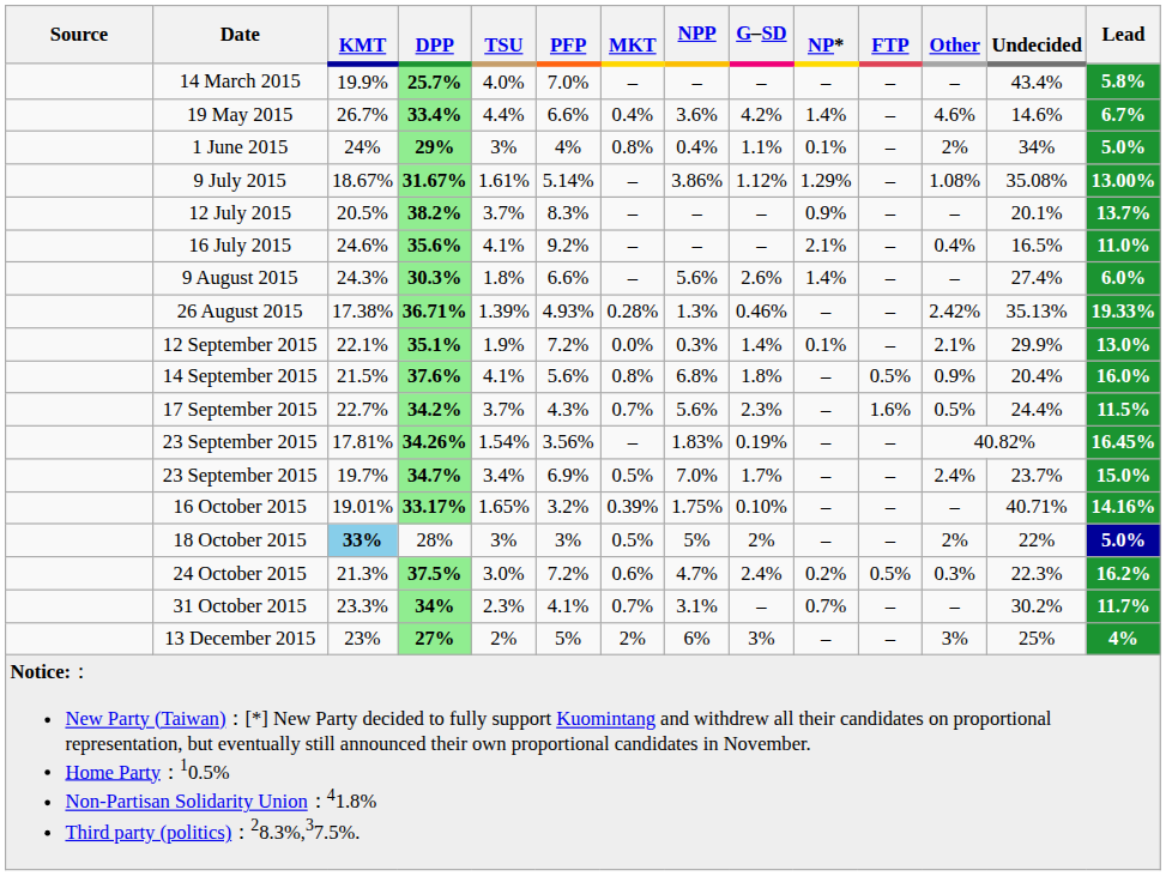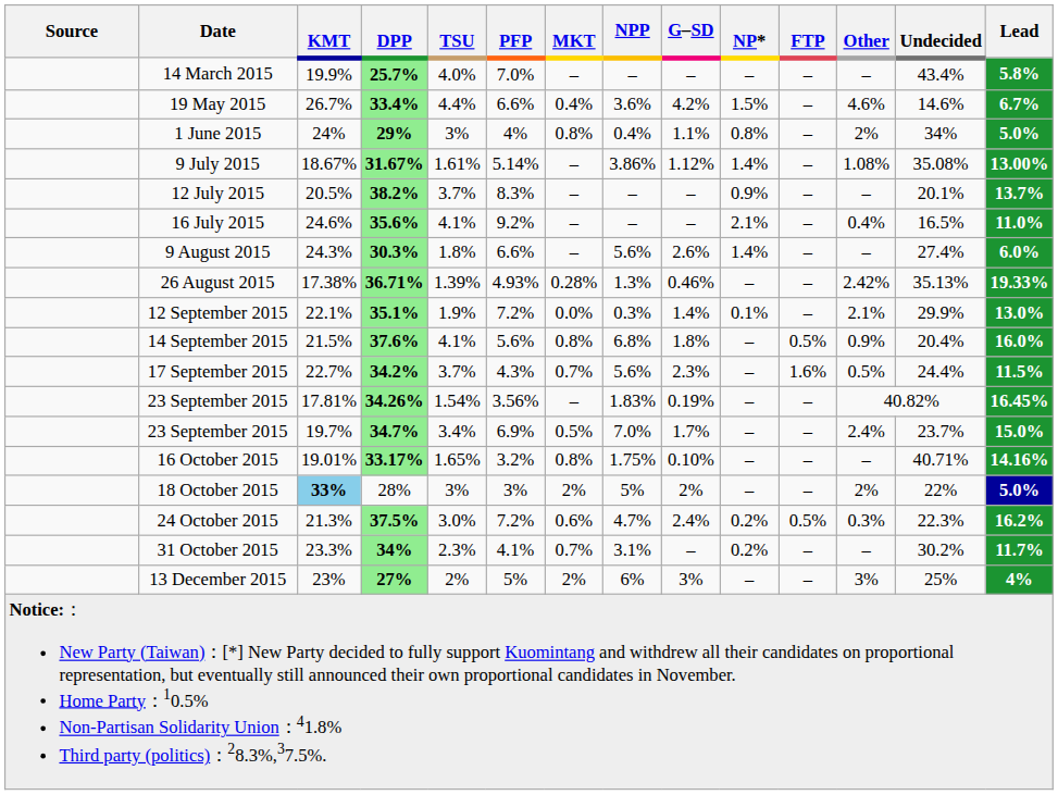 <table class="wikitable collapsible" style="text-align:center; font-size:90%;">
 <tr>
 <th style="width:100px;">Source</th>
 <th style="width:120px;">Date</th>
 <th style="width:40px; border-bottom:4px solid #000099;"><br><a href='#'>KMT</a></th>
 <th style="width:40px; border-bottom:4px solid #1B9431;"><br><a href='#'>DPP</a></th>
 <th style="width:40px; border-bottom:4px solid #C69E6A;"><br><a href='#'>TSU</a></th>
 <th style="width:40px; border-bottom:4px solid #FF6310;"><br><a href='#'>PFP</a></th>
 <th style="width:40px; border-bottom:4px solid #FFD700;"><br><a href='#'>MKT</a></th>
 <th style="width:40px; border-bottom:4px solid #FBBE01;"><a href='#'>NPP</a></th>
 <th style="width:40px; border-bottom:4px solid #F00078;"><a href='#'>G</a>–<a href='#'>SD</a></th>
 <th style="width:40px; border-bottom:4px solid #FFDB00;"><br><a href='#'>NP</a>*</th>
 <th style="width:40px; border-bottom:4px solid #DF4356;"><br><a href='#'>FTP</a></th>
 <th style="width:40px; border-bottom:4px solid #A6A6A6;"><br><a href='#'>Other</a></th>
 <th style="width:40px; border-bottom:4px solid #707070;"><br>Undecided</th>
 <th style="width:40px">Lead</th>
 </tr>
 <tr>
 <td></td>
 <td>14 March 2015</td>
 <td>19.9%</td>
 <td style="background-color:#90ED90;"><strong>25.7%</strong></td>
 <td>4.0%</td>
 <td>7.0%</td>
 <td>–</td>
 <td>–</td>
 <td>–</td>
 <td>–</td>
 <td>–</td>
 <td>–</td>
 <td>43.4%</td>
 <td style="background:#1B9431; color:white"><strong>5.8%</strong></td>
 </tr>
 <tr>
 <td>  </td>
 <td>19 May 2015</td>
 <td>26.7%</td>
 <td style="background-color:#90ED90;"><strong>33.4%</strong></td>
 <td>4.4%</td>
 <td>6.6%</td>
 <td>0.4%</td>
 <td>3.6%</td>
 <td>4.2%</td>
-<td>1.4%</td>
+<td>1.5%</td>
 <td>–</td>
 <td>4.6%</td>
 <td>14.6%</td>
 <td style="background:#1B9431; color:white"><strong>6.7%</strong></td>
 </tr>
 <tr>
 <td>  </td>
 <td>1 June 2015</td>
 <td>24%</td>
 <td style="background-color:#90ED90;"><strong>29%</strong></td>
 <td>3%</td>
 <td>4%</td>
 <td>0.8%</td>
 <td>0.4%</td>
 <td>1.1%</td>
-<td>0.1%</td>
+<td>0.8%</td>
 <td>–</td>
 <td>2%</td>
 <td>34%</td>
 <td style="background:#1B9431; color:white"><strong>5.0%</strong></td>
 </tr>
 <tr>
 <td></td>
 <td>9 July 2015</td>
 <td>18.67%</td>
 <td style="background-color:#90ED90;"><strong>31.67%</strong></td>
 <td>1.61%</td>
 <td>5.14%</td>
 <td>–</td>
 <td>3.86%</td>
 <td>1.12%</td>
-<td>1.29%</td>
+<td>1.4%</td>
 <td>–</td>
 <td>1.08%</td>
 <td>35.08%</td>
 <td style="background:#1B9431; color:white"><strong>13.00%</strong></td>
 </tr>
 <tr>
 <td></td>
 <td>12 July 2015</td>
 <td>20.5%</td>
 <td style="background-color:#90ED90;"><strong>38.2%</strong></td>
 <td>3.7%</td>
 <td>8.3%</td>
 <td>–</td>
 <td>–</td>
 <td>–</td>
 <td>0.9%</td>
 <td>–</td>
 <td>–</td>
 <td>20.1%</td>
 <td style="background:#1B9431; color:white"><strong>13.7%</strong></td>
 </tr>
 <tr>
 <td>  </td>
 <td>16 July 2015</td>
 <td>24.6%</td>
 <td style="background-color:#90ED90;"><strong>35.6%</strong></td>
 <td>4.1%</td>
 <td>9.2%</td>
 <td>–</td>
 <td>–</td>
 <td>–</td>
 <td>2.1%</td>
 <td>–</td>
 <td>0.4%</td>
 <td>16.5%</td>
 <td style="background:#1B9431; color:white"><strong>11.0%</strong></td>
 </tr>
 <tr>
 <td></td>
 <td>9 August 2015</td>
 <td>24.3%</td>
 <td style="background-color:#90ED90;"><strong>30.3%</strong></td>
 <td>1.8%</td>
 <td>6.6%</td>
 <td>–</td>
 <td>5.6%</td>
 <td>2.6%</td>
 <td>1.4%</td>
 <td>–</td>
 <td>–</td>
 <td>27.4%</td>
 <td style="background:#1B9431; color:white"><strong>6.0%</strong></td>
 </tr>
 <tr>
 <td></td>
 <td>26 August 2015</td>
 <td>17.38%</td>
 <td style="background-color:#90ED90;"><strong>36.71%</strong></td>
 <td>1.39%</td>
 <td>4.93%</td>
 <td>0.28%</td>
 <td>1.3%</td>
 <td>0.46%</td>
 <td>–</td>
 <td>–</td>
 <td>2.42%</td>
 <td>35.13%</td>
 <td style="background:#1B9431; color:white"><strong>19.33%</strong></td>
 </tr>
 <tr>
 <td></td>
 <td>12 September 2015</td>
 <td>22.1%</td>
 <td style="background-color:#90ED90;"><strong>35.1%</strong></td>
 <td>1.9%</td>
 <td>7.2%</td>
 <td>0.0%</td>
 <td>0.3%</td>
 <td>1.4%</td>
 <td>0.1%</td>
 <td>–</td>
 <td>2.1%</td>
 <td>29.9%</td>
 <td style="background:#1B9431; color:white"><strong>13.0%</strong></td>
 </tr>
 <tr>
 <td></td>
 <td>14 September 2015</td>
 <td>21.5%</td>
 <td style="background-color:#90ED90;"><strong>37.6%</strong></td>
 <td>4.1%</td>
 <td>5.6%</td>
 <td>0.8%</td>
 <td>6.8%</td>
 <td>1.8%</td>
 <td>–</td>
 <td>0.5%</td>
 <td>0.9%</td>
 <td>20.4%</td>
 <td style="background:#1B9431; color:white"><strong>16.0%</strong></td>
 </tr>
 <tr>
 <td> </td>
 <td>17 September 2015</td>
 <td>22.7%</td>
 <td style="background-color:#90ED90;"><strong>34.2%</strong></td>
 <td>3.7%</td>
 <td>4.3%</td>
 <td>0.7%</td>
 <td>5.6%</td>
 <td>2.3%</td>
 <td>–</td>
 <td>1.6%</td>
 <td>0.5%</td>
 <td>24.4%</td>
 <td style="background:#1B9431; color:white"><strong>11.5%</strong></td>
 </tr>
 <tr>
 <td></td>
 <td>23 September 2015</td>
 <td>17.81%</td>
 <td style="background-color:#90ED90; "><strong>34.26%</strong></td>
 <td>1.54%</td>
 <td>3.56%</td>
 <td>–</td>
 <td>1.83%</td>
 <td>0.19%</td>
 <td>–</td>
 <td>–</td>
 <td colspan="2">40.82%</td>
 <td style="background:#1B9431; color:white"><strong>16.45%</strong></td>
 </tr>
 <tr>
 <td></td>
 <td>23 September 2015</td>
 <td>19.7%</td>
 <td style="background-color:#90ED90;"><strong>34.7%</strong></td>
 <td>3.4%</td>
 <td>6.9%</td>
 <td>0.5%</td>
 <td>7.0%</td>
 <td>1.7%</td>
 <td>–</td>
 <td>–</td>
 <td>2.4%</td>
 <td>23.7%</td>
 <td style="background:#1B9431; color:white"><strong>15.0%</strong></td>
 </tr>
 <tr>
 <td></td>
 <td>16 October 2015</td>
 <td>19.01%</td>
 <td style="background-color:#90ED90;"><strong>33.17%</strong></td>
 <td>1.65%</td>
 <td>3.2%</td>
-<td>0.39%</td>
+<td>0.8%</td>
 <td>1.75%</td>
 <td>0.10%</td>
 <td>–</td>
 <td>–</td>
 <td>–</td>
 <td>40.71%</td>
 <td style="background:#1B9431; color:white"><strong>14.16%</strong></td>
 </tr>
 <tr>
 <td> </td>
 <td>18 October 2015</td>
 <td style="background-color:#87CEEA"><strong>33%</strong></td>
 <td>28%</td>
 <td>3%</td>
 <td>3%</td>
-<td>0.5%</td>
+<td>2%</td>
 <td>5%</td>
 <td>2%</td>
 <td>–</td>
 <td>–</td>
 <td>2%</td>
 <td>22%</td>
 <td style="background:#000099; color:white"><strong>5.0%</strong></td>
 </tr>
 <tr>
 <td></td>
 <td>24 October 2015</td>
 <td>21.3%</td>
 <td style="background-color:#90ED90; "><strong>37.5%</strong></td>
 <td>3.0%</td>
 <td>7.2%</td>
 <td>0.6%</td>
 <td>4.7%</td>
 <td>2.4%</td>
 <td>0.2%</td>
 <td>0.5%</td>
 <td>0.3%</td>
 <td>22.3%</td>
 <td style="background:#1B9431; color:white"><strong>16.2%</strong></td>
 </tr>
 <tr>
 <td></td>
 <td>31 October 2015</td>
 <td>23.3%</td>
 <td style="background-color:#90ED90;"><strong>34%</strong></td>
 <td>2.3%</td>
 <td>4.1%</td>
 <td>0.7%</td>
 <td>3.1%</td>
 <td>–</td>
-<td>0.7%</td>
+<td>0.2%</td>
 <td>–</td>
 <td>–</td>
 <td>30.2%</td>
 <td style="background:#1B9431; color:white"><strong>11.7%</strong></td>
 </tr>
 <tr>
 <td></td>
 <td>13 December 2015</td>
 <td>23%</td>
 <td style="background-color:#90ED90;"><strong>27%</strong></td>
 <td>2%</td>
 <td>5%</td>
 <td>2%</td>
 <td>6%</td>
 <td>3%</td>
 <td>–</td>
 <td>–</td>
 <td>3%</td>
 <td>25%</td>
 <td style="background:#1B9431; color:white"><strong>4%</strong></td>
 </tr>
 <tr>
 <td align="left" colspan="14" style="background-color:#EEEEEE;"><strong>Notice:</strong>：<br><ul><li> <a href='#'>New Party (Taiwan)</a>：[*] New Party decided to fully support <a href='#'>Kuomintang</a> and withdrew all their candidates on proportional representation, but eventually still announced their own proportional candidates in November.</li><li><a href='#'>Home Party</a>：<sup>1</sup>0.5%</li><li><a href='#'>Non-Partisan Solidarity Union</a>：<sup>4</sup>1.8%</li><li> <a href='#'>Third party (politics)</a>：<sup>2</sup>8.3%,<sup>3</sup>7.5%.</li></ul></td>
 </tr>
 </table>
